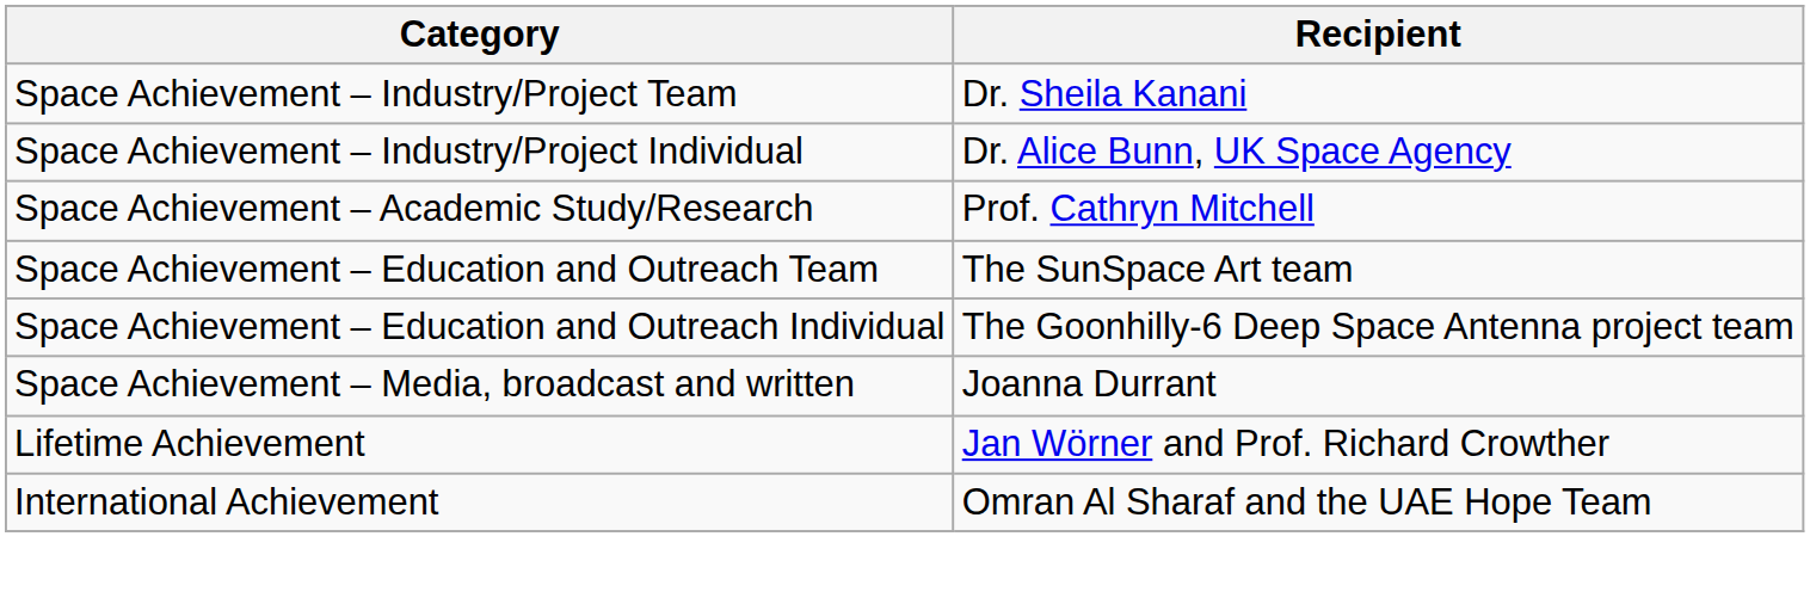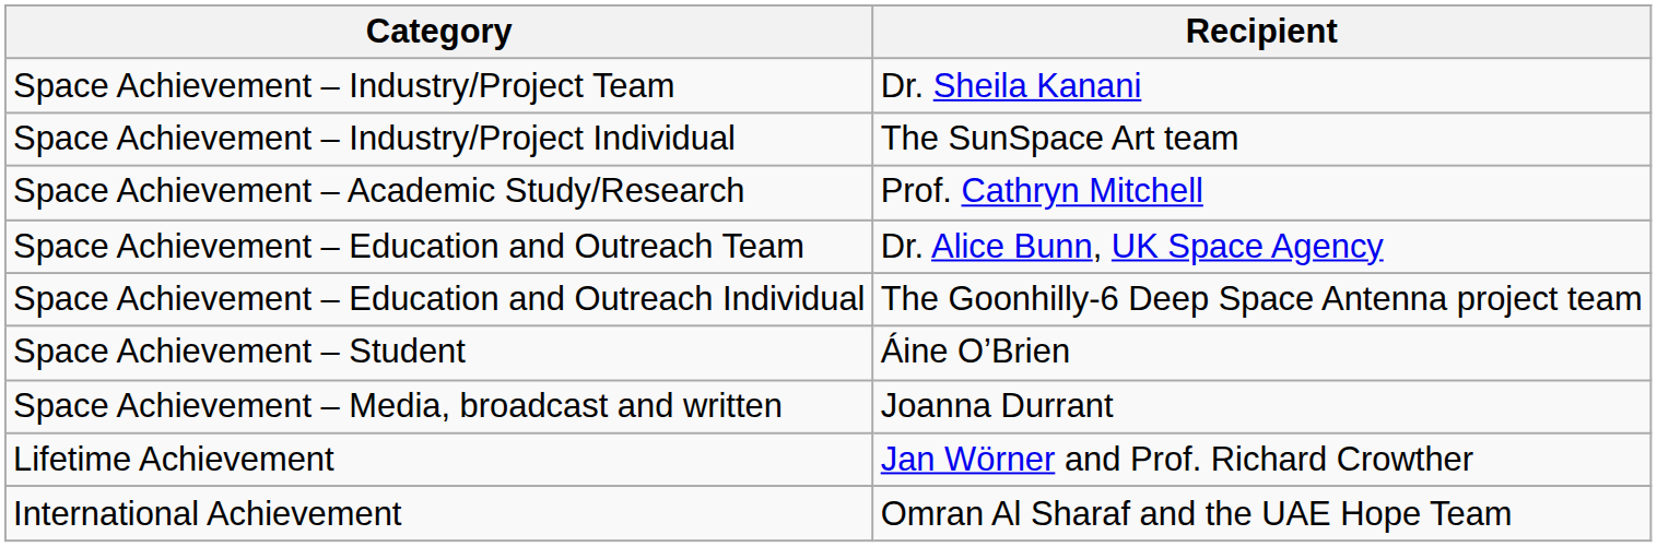 <table class="wikitable">
 <tr>
 <th>Category</th>
 <th>Recipient</th>
 </tr>
 <tr>
 <td>Space Achievement – Industry/Project Team</td>
 <td>Dr. <a href='#'>Sheila Kanani</a></td>
 </tr>
 <tr>
 <td>Space Achievement – Industry/Project Individual</td>
-<td>Dr. <a href='#'>Alice Bunn</a>, <a href='#'>UK Space Agency</a></td>
+<td>The SunSpace Art team</td>
 </tr>
 <tr>
 <td>Space Achievement – Academic Study/Research</td>
 <td>Prof. <a href='#'>Cathryn Mitchell</a></td>
 </tr>
 <tr>
 <td>Space Achievement – Education and Outreach Team</td>
-<td>The SunSpace Art team</td>
+<td>Dr. <a href='#'>Alice Bunn</a>, <a href='#'>UK Space Agency</a></td>
 </tr>
 <tr>
 <td>Space Achievement – Education and Outreach Individual</td>
 <td>The Goonhilly-6 Deep Space Antenna project team</td>
+</tr>
+<tr>
+<td>Space Achievement – Student</td>
+<td>Áine O’Brien</td>
 </tr>
 <tr>
 <td>Space Achievement – Media, broadcast and written</td>
 <td>Joanna Durrant</td>
 </tr>
 <tr>
 <td>Lifetime Achievement</td>
 <td><a href='#'>Jan Wörner</a> and Prof. Richard Crowther</td>
 </tr>
 <tr>
 <td>International Achievement</td>
 <td>Omran Al Sharaf and the UAE Hope Team</td>
 </tr>
 </table>
